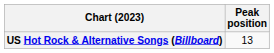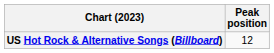 <table class="wikitable plainrowheaders" style="text-align:center">
 <tr>
 <th scope="col">Chart (2023)</th>
 <th scope="col">Peak<br>position</th>
 </tr>
 <tr>
 <th scope="row">US <a href='#'>Hot Rock & Alternative Songs</a> (<em><a href='#'>Billboard</a></em>)</th>
-<td>13</td>
+<td>12</td>
 </tr>
 </table>
